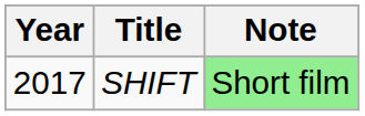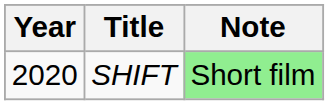 <table class="wikitable sortable">
 <tr>
 <th>Year</th>
 <th>Title</th>
 <th>Note</th>
 </tr>
 <tr>
-<td>2017</td>
+<td>2020</td>
 <td><em>SHIFT</em></td>
 <td style="background: lightgreen;">Short film</td>
 </tr>
 </table>
